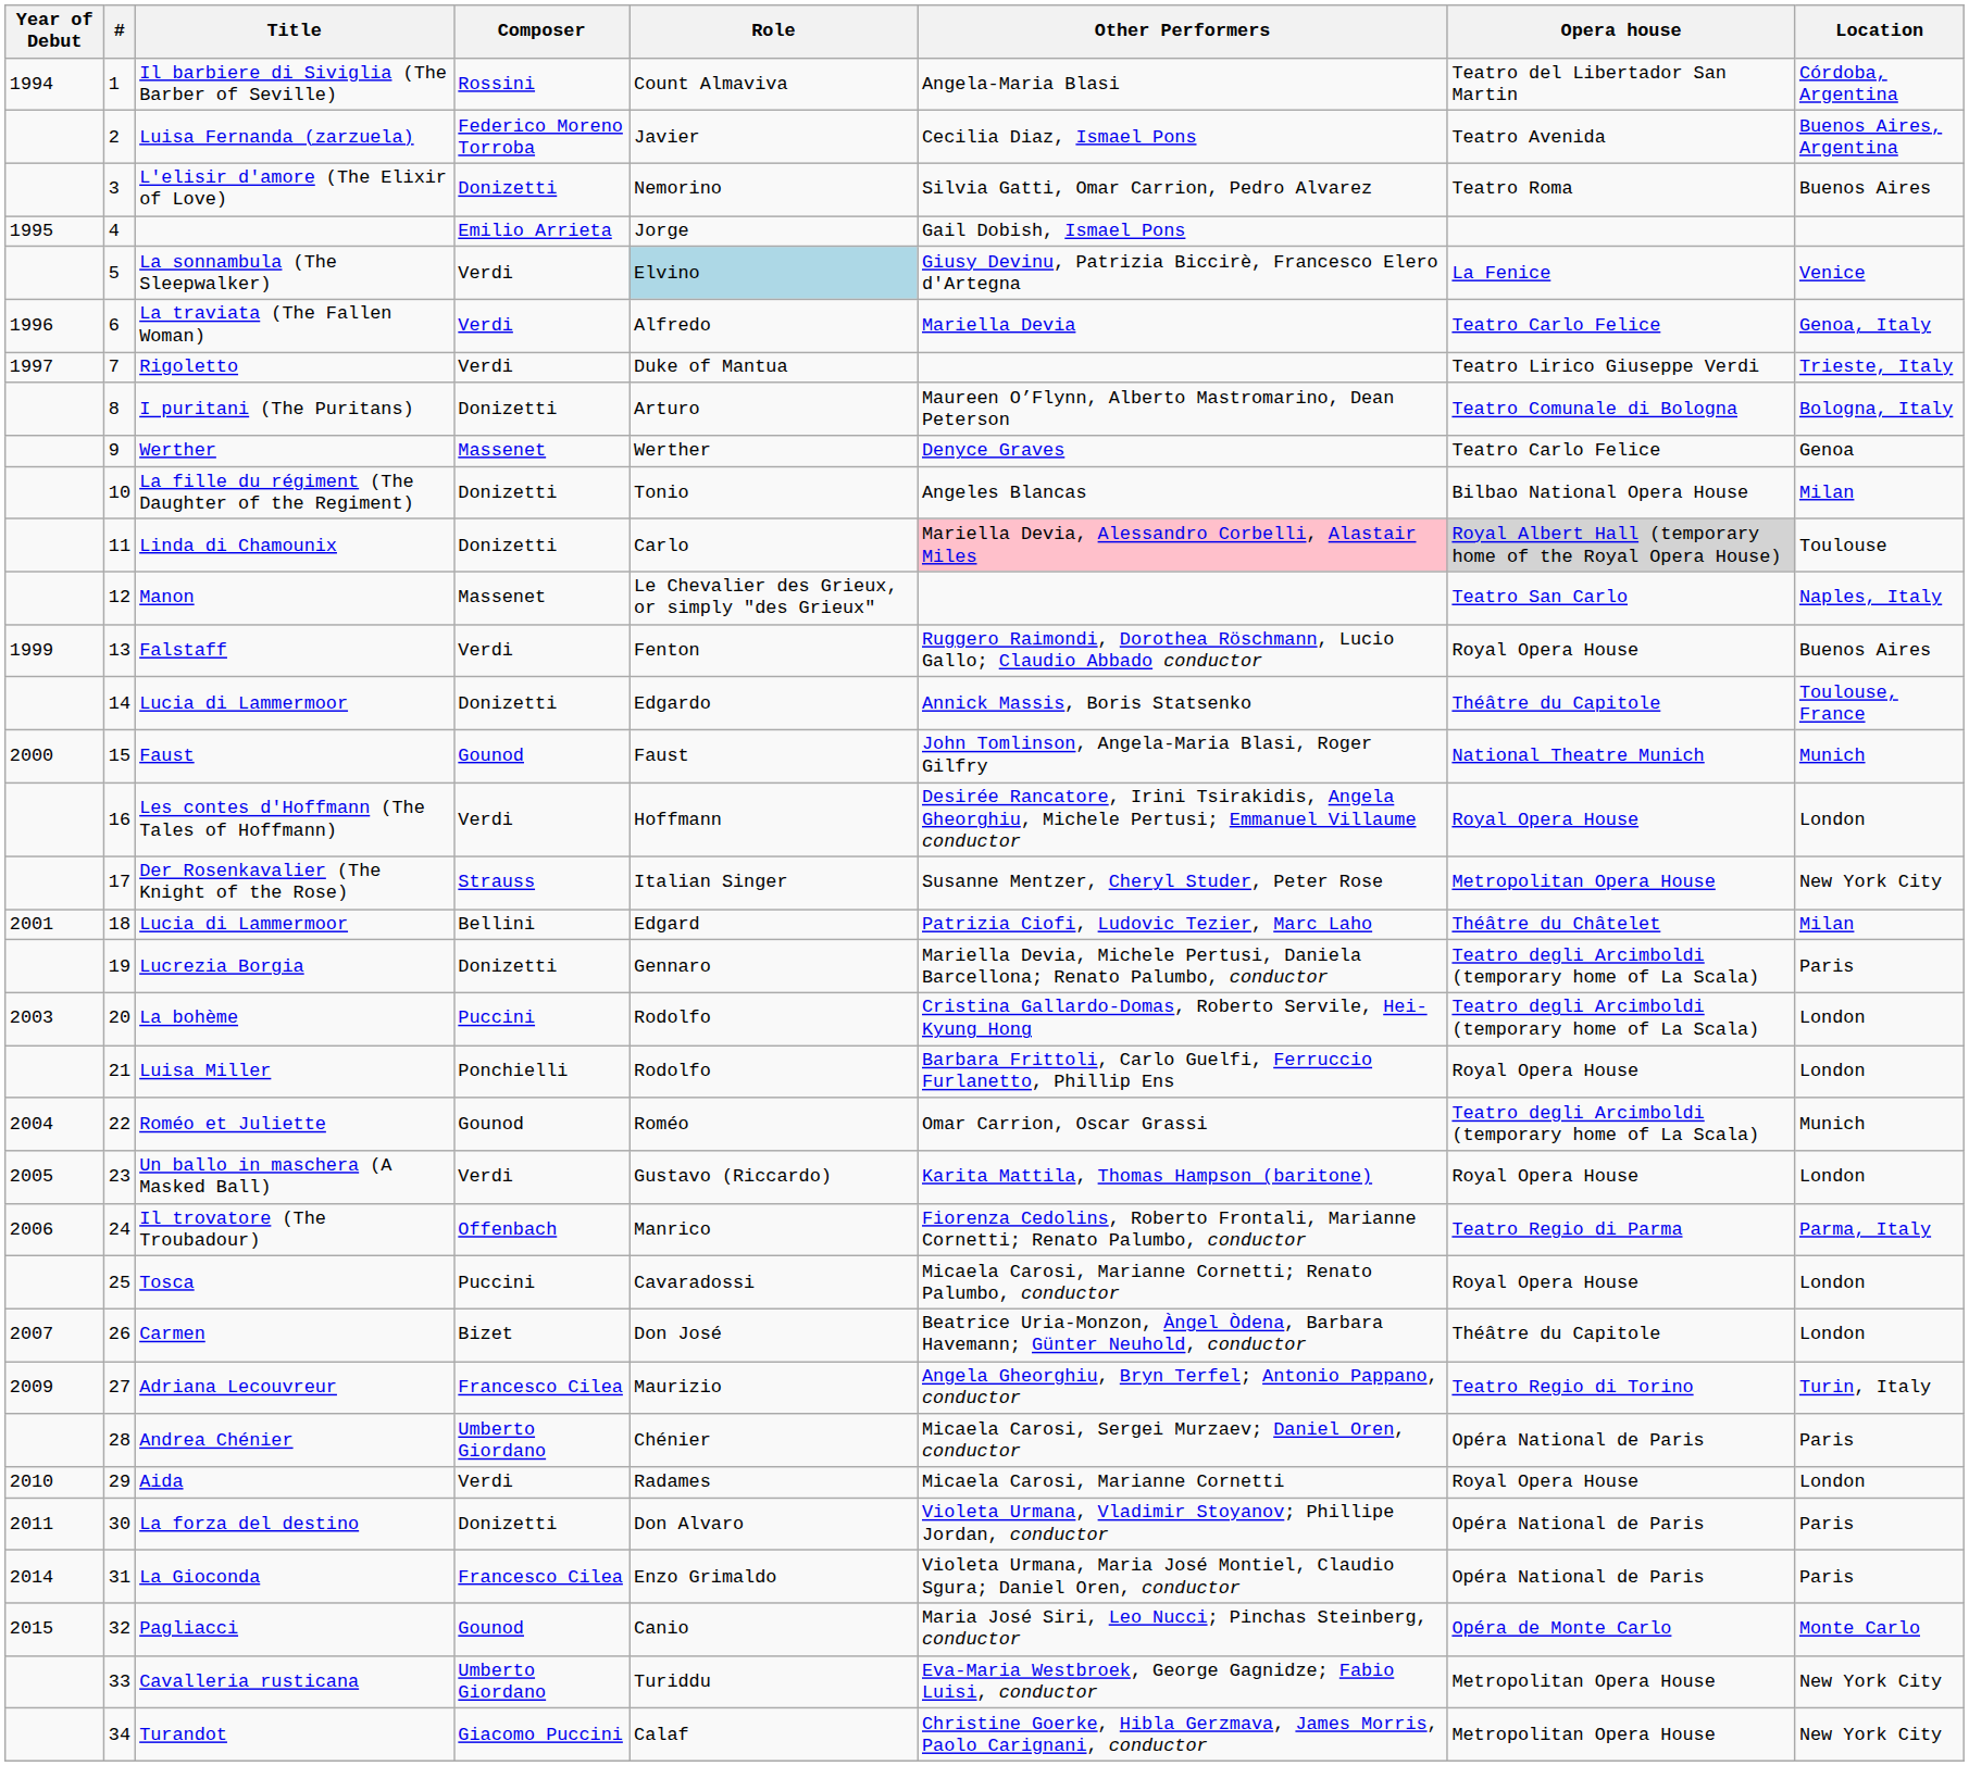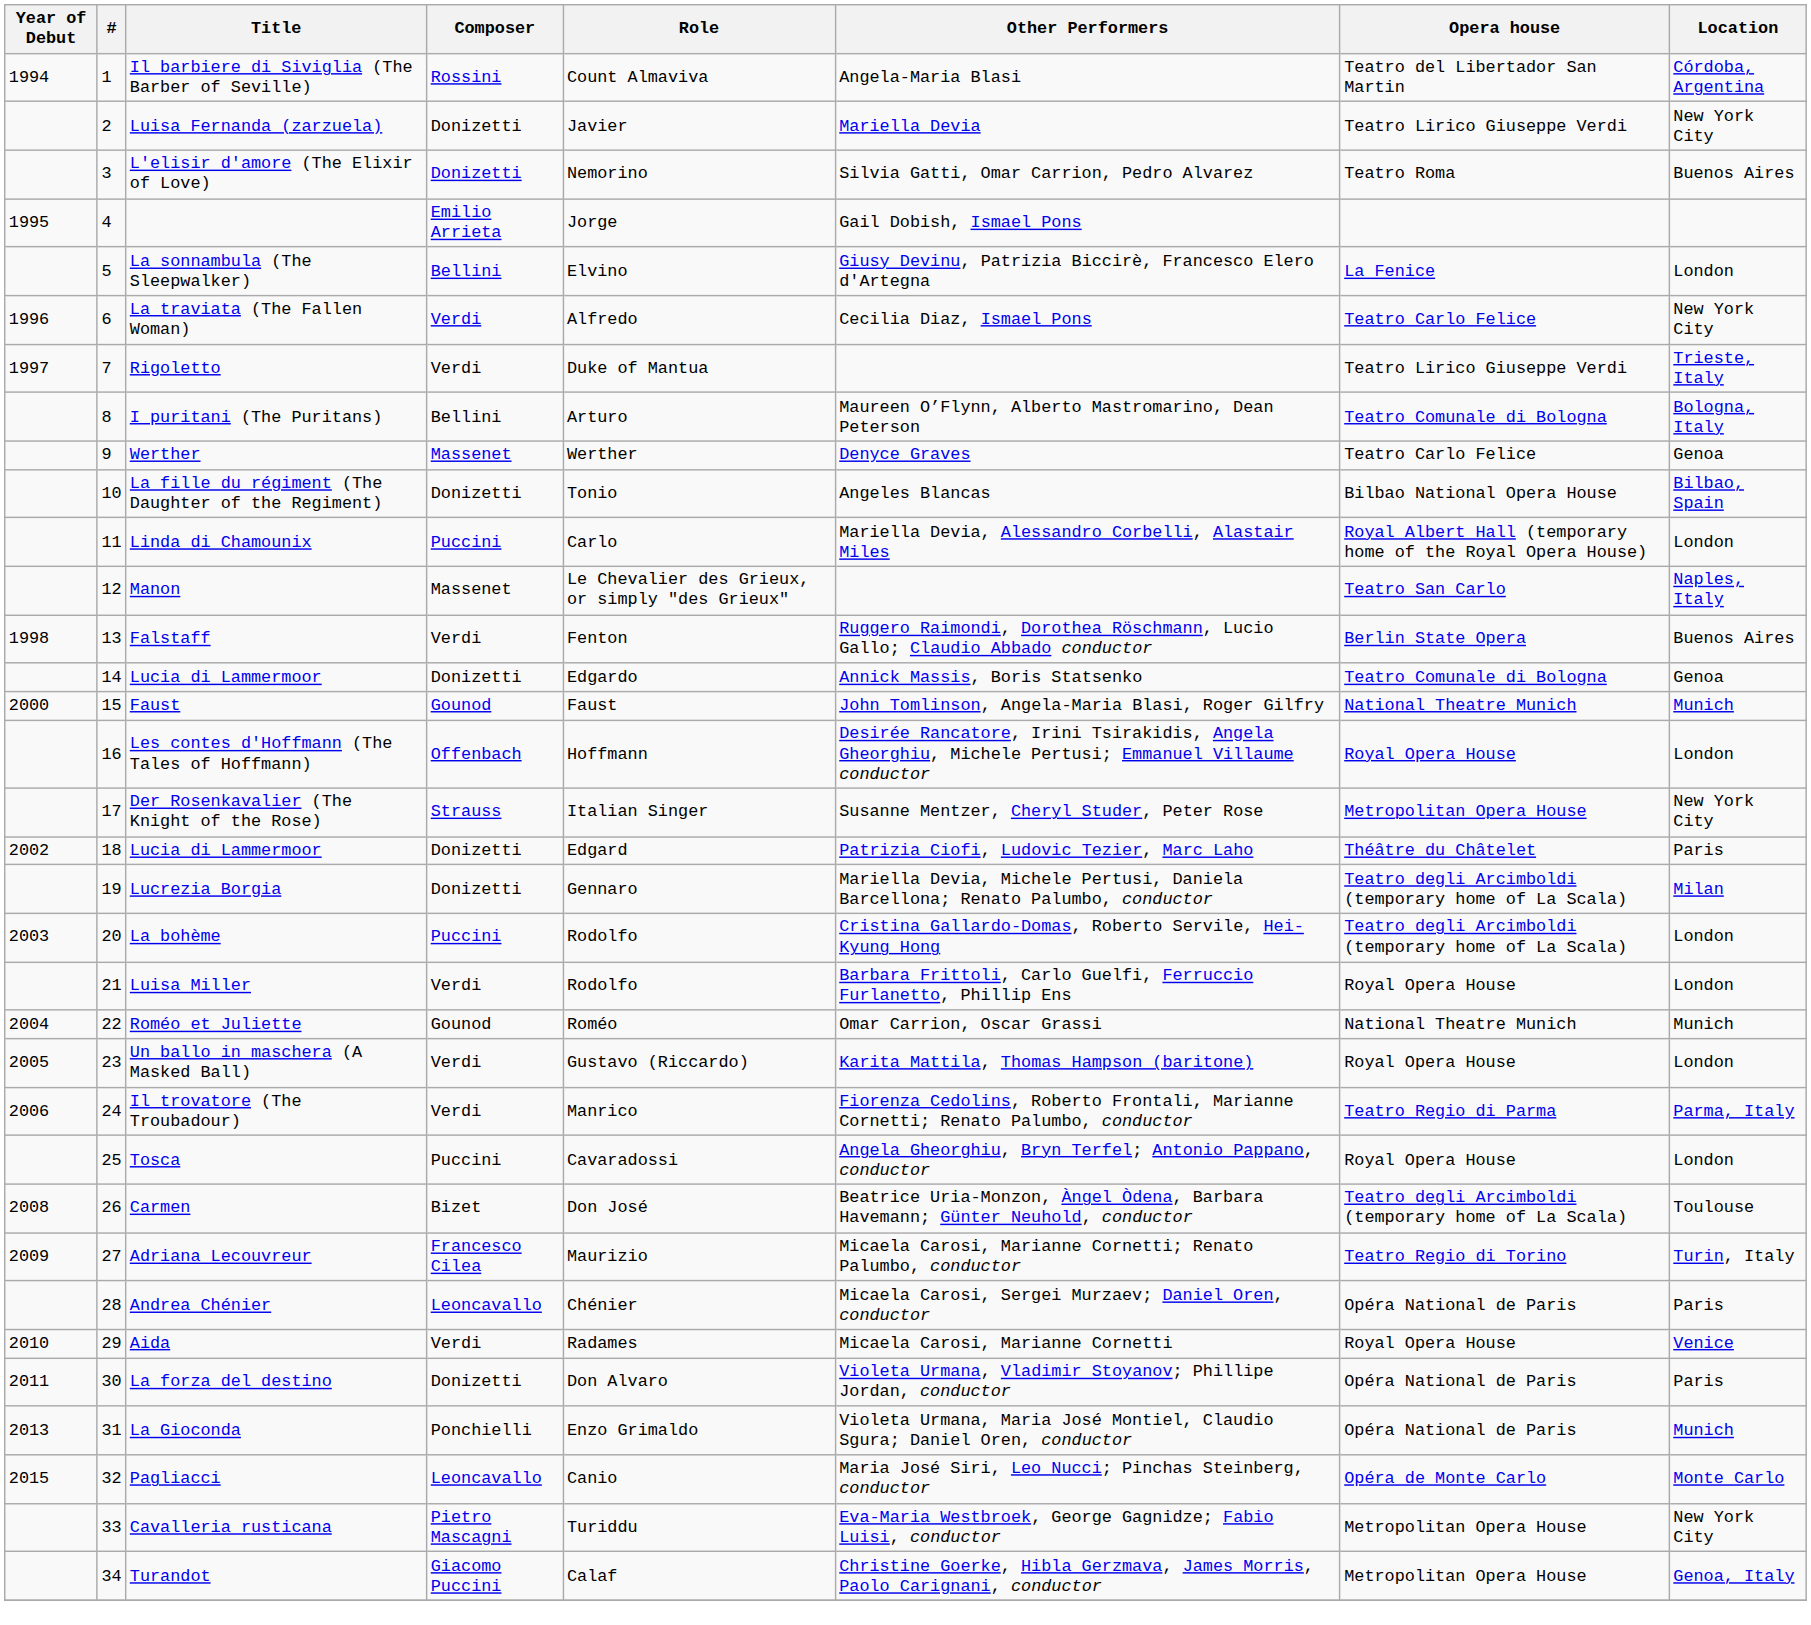 <table class="wikitable" style="font-size:90%;">
 <tr>
 <th>Year of Debut</th>
 <th>#</th>
 <th>Title</th>
 <th>Composer</th>
 <th>Role</th>
 <th>Other Performers</th>
 <th>Opera house</th>
 <th>Location</th>
 </tr>
 <tr>
 <td>1994</td>
 <td>1</td>
 <td><a href='#'>Il barbiere di Siviglia</a> (The Barber of Seville)</td>
 <td><a href='#'>Rossini</a></td>
 <td>Count Almaviva</td>
 <td>Angela-Maria Blasi</td>
 <td>Teatro del Libertador San Martin</td>
 <td><a href='#'>Córdoba, Argentina</a></td>
 </tr>
 <tr>
 <td></td>
 <td>2</td>
 <td><a href='#'>Luisa Fernanda (zarzuela)</a></td>
-<td><a href='#'>Federico Moreno Torroba</a></td>
+<td>Donizetti</td>
 <td>Javier</td>
-<td>Cecilia Diaz, <a href='#'>Ismael Pons</a></td>
-<td>Teatro Avenida</td>
-<td><a href='#'>Buenos Aires, Argentina</a></td>
+<td><a href='#'>Mariella Devia</a></td>
+<td>Teatro Lirico Giuseppe Verdi</td>
+<td>New York City</td>
 </tr>
 <tr>
 <td></td>
 <td>3</td>
 <td><a href='#'>L'elisir d'amore</a> (The Elixir of Love)</td>
 <td><a href='#'>Donizetti</a></td>
 <td>Nemorino</td>
 <td>Silvia Gatti, Omar Carrion, Pedro Alvarez</td>
 <td>Teatro Roma</td>
 <td>Buenos Aires</td>
 </tr>
 <tr>
 <td>1995</td>
 <td>4</td>
 <td></td>
 <td><a href='#'>Emilio Arrieta</a></td>
 <td>Jorge</td>
 <td>Gail Dobish, <a href='#'>Ismael Pons</a></td>
 <td></td>
 <td></td>
 </tr>
 <tr>
 <td></td>
 <td>5</td>
 <td><a href='#'>La sonnambula</a> (The Sleepwalker)</td>
-<td>Verdi</td>
-<td style="background: lightblue;">Elvino</td>
+<td><a href='#'>Bellini</a></td>
+<td>Elvino</td>
 <td><a href='#'>Giusy Devinu</a>, Patrizia Biccirè, Francesco Elero d'Artegna</td>
 <td><a href='#'>La Fenice</a></td>
-<td><a href='#'>Venice</a></td>
+<td>London</td>
 </tr>
 <tr>
 <td>1996</td>
 <td>6</td>
 <td><a href='#'>La traviata</a> (The Fallen Woman)</td>
 <td><a href='#'>Verdi</a></td>
 <td>Alfredo</td>
-<td><a href='#'>Mariella Devia</a></td>
+<td>Cecilia Diaz, <a href='#'>Ismael Pons</a></td>
 <td><a href='#'>Teatro Carlo Felice</a></td>
-<td><a href='#'>Genoa, Italy</a></td>
+<td>New York City</td>
 </tr>
 <tr>
 <td>1997</td>
 <td>7</td>
 <td><a href='#'>Rigoletto</a></td>
 <td>Verdi</td>
 <td>Duke of Mantua</td>
 <td></td>
 <td>Teatro Lirico Giuseppe Verdi</td>
 <td><a href='#'>Trieste, Italy</a></td>
 </tr>
 <tr>
 <td></td>
 <td>8</td>
 <td><a href='#'>I puritani</a> (The Puritans)</td>
-<td>Donizetti</td>
+<td>Bellini</td>
 <td>Arturo</td>
 <td>Maureen O’Flynn, Alberto Mastromarino, Dean Peterson</td>
 <td><a href='#'>Teatro Comunale di Bologna</a></td>
 <td><a href='#'>Bologna, Italy</a></td>
 </tr>
 <tr>
 <td></td>
 <td>9</td>
 <td><a href='#'>Werther</a></td>
 <td><a href='#'>Massenet</a></td>
 <td>Werther</td>
 <td><a href='#'>Denyce Graves</a></td>
 <td>Teatro Carlo Felice</td>
 <td>Genoa</td>
 </tr>
 <tr>
 <td></td>
 <td>10</td>
 <td><a href='#'>La fille du régiment</a> (The Daughter of the Regiment)</td>
 <td>Donizetti</td>
 <td>Tonio</td>
 <td>Angeles Blancas</td>
 <td>Bilbao National Opera House</td>
-<td><a href='#'>Milan</a></td>
+<td><a href='#'>Bilbao, Spain</a></td>
 </tr>
 <tr>
 <td></td>
 <td>11</td>
 <td><a href='#'>Linda di Chamounix</a></td>
-<td>Donizetti</td>
+<td><a href='#'>Puccini</a></td>
 <td>Carlo</td>
-<td style="background: pink;">Mariella Devia, <a href='#'>Alessandro Corbelli</a>, <a href='#'>Alastair Miles</a></td>
-<td style="background: lightgrey;"><a href='#'>Royal Albert Hall</a> (temporary home of the Royal Opera House)</td>
-<td>Toulouse</td>
+<td>Mariella Devia, <a href='#'>Alessandro Corbelli</a>, <a href='#'>Alastair Miles</a></td>
+<td><a href='#'>Royal Albert Hall</a> (temporary home of the Royal Opera House)</td>
+<td>London</td>
 </tr>
 <tr>
 <td></td>
 <td>12</td>
 <td><a href='#'>Manon</a></td>
 <td>Massenet</td>
 <td>Le Chevalier des Grieux, or simply "des Grieux"</td>
 <td></td>
 <td><a href='#'>Teatro San Carlo</a></td>
 <td><a href='#'>Naples, Italy</a></td>
 </tr>
 <tr>
-<td>1999</td>
+<td>1998</td>
 <td>13</td>
 <td><a href='#'>Falstaff</a></td>
 <td>Verdi</td>
 <td>Fenton</td>
 <td><a href='#'>Ruggero Raimondi</a>, <a href='#'>Dorothea Röschmann</a>, Lucio Gallo; <a href='#'>Claudio Abbado</a> <em>conductor</em></td>
-<td>Royal Opera House</td>
+<td><a href='#'>Berlin State Opera</a></td>
 <td>Buenos Aires</td>
 </tr>
 <tr>
 <td></td>
 <td>14</td>
 <td><a href='#'>Lucia di Lammermoor</a></td>
 <td>Donizetti</td>
 <td>Edgardo</td>
 <td><a href='#'>Annick Massis</a>, Boris Statsenko</td>
-<td><a href='#'>Théâtre du Capitole</a></td>
-<td><a href='#'>Toulouse, France</a></td>
+<td><a href='#'>Teatro Comunale di Bologna</a></td>
+<td>Genoa</td>
 </tr>
 <tr>
 <td>2000</td>
 <td>15</td>
 <td><a href='#'>Faust</a></td>
 <td><a href='#'>Gounod</a></td>
 <td>Faust</td>
 <td><a href='#'>John Tomlinson</a>, Angela-Maria Blasi, Roger Gilfry</td>
 <td><a href='#'>National Theatre Munich</a></td>
 <td><a href='#'>Munich</a></td>
 </tr>
 <tr>
 <td></td>
 <td>16</td>
 <td><a href='#'>Les contes d'Hoffmann</a> (The Tales of Hoffmann)</td>
-<td>Verdi</td>
+<td><a href='#'>Offenbach</a></td>
 <td>Hoffmann</td>
 <td><a href='#'>Desirée Rancatore</a>, Irini Tsirakidis, <a href='#'>Angela Gheorghiu</a>, Michele Pertusi; <a href='#'>Emmanuel Villaume</a> <em>conductor</em></td>
 <td><a href='#'>Royal Opera House</a></td>
 <td>London</td>
 </tr>
 <tr>
 <td></td>
 <td>17</td>
 <td><a href='#'>Der Rosenkavalier</a> (The Knight of the Rose)</td>
 <td><a href='#'>Strauss</a></td>
 <td>Italian Singer</td>
 <td>Susanne Mentzer, <a href='#'>Cheryl Studer</a>, Peter Rose</td>
 <td><a href='#'>Metropolitan Opera House</a></td>
 <td>New York City</td>
 </tr>
 <tr>
-<td>2001</td>
+<td>2002</td>
 <td>18</td>
 <td><a href='#'>Lucia di Lammermoor</a></td>
-<td>Bellini</td>
+<td>Donizetti</td>
 <td>Edgard</td>
 <td><a href='#'>Patrizia Ciofi</a>, <a href='#'>Ludovic Tezier</a>, <a href='#'>Marc Laho</a></td>
 <td><a href='#'>Théâtre du Châtelet</a></td>
-<td><a href='#'>Milan</a></td>
+<td>Paris</td>
 </tr>
 <tr>
 <td></td>
 <td>19</td>
 <td><a href='#'>Lucrezia Borgia</a></td>
 <td>Donizetti</td>
 <td>Gennaro</td>
 <td>Mariella Devia, Michele Pertusi, Daniela Barcellona; Renato Palumbo, <em>conductor</em></td>
 <td><a href='#'>Teatro degli Arcimboldi</a> (temporary home of La Scala)</td>
-<td>Paris</td>
+<td><a href='#'>Milan</a></td>
 </tr>
 <tr>
 <td>2003</td>
 <td>20</td>
 <td><a href='#'>La bohème</a></td>
 <td><a href='#'>Puccini</a></td>
 <td>Rodolfo</td>
 <td><a href='#'>Cristina Gallardo-Domas</a>, Roberto Servile, <a href='#'>Hei-Kyung Hong</a></td>
 <td><a href='#'>Teatro degli Arcimboldi</a> (temporary home of La Scala)</td>
 <td>London</td>
 </tr>
 <tr>
 <td></td>
 <td>21</td>
 <td><a href='#'>Luisa Miller</a></td>
-<td>Ponchielli</td>
+<td>Verdi</td>
 <td>Rodolfo</td>
 <td><a href='#'>Barbara Frittoli</a>, Carlo Guelfi, <a href='#'>Ferruccio Furlanetto</a>, Phillip Ens</td>
 <td>Royal Opera House</td>
 <td>London</td>
 </tr>
 <tr>
 <td>2004</td>
 <td>22</td>
 <td><a href='#'>Roméo et Juliette</a></td>
 <td>Gounod</td>
 <td>Roméo</td>
 <td>Omar Carrion, Oscar Grassi</td>
-<td><a href='#'>Teatro degli Arcimboldi</a> (temporary home of La Scala)</td>
+<td>National Theatre Munich</td>
 <td>Munich</td>
 </tr>
 <tr>
 <td>2005</td>
 <td>23</td>
 <td><a href='#'>Un ballo in maschera</a> (A Masked Ball)</td>
 <td>Verdi</td>
 <td>Gustavo (Riccardo)</td>
 <td><a href='#'>Karita Mattila</a>, <a href='#'>Thomas Hampson (baritone)</a></td>
 <td>Royal Opera House</td>
 <td>London</td>
 </tr>
 <tr>
 <td>2006</td>
 <td>24</td>
 <td><a href='#'>Il trovatore</a> (The Troubadour)</td>
-<td><a href='#'>Offenbach</a></td>
+<td>Verdi</td>
 <td>Manrico</td>
 <td><a href='#'>Fiorenza Cedolins</a>, Roberto Frontali, Marianne Cornetti; Renato Palumbo, <em>conductor</em></td>
 <td><a href='#'>Teatro Regio di Parma</a></td>
 <td><a href='#'>Parma, Italy</a></td>
 </tr>
 <tr>
 <td></td>
 <td>25</td>
 <td><a href='#'>Tosca</a></td>
 <td>Puccini</td>
 <td>Cavaradossi</td>
-<td>Micaela Carosi, Marianne Cornetti; Renato Palumbo, <em>conductor</em></td>
+<td><a href='#'>Angela Gheorghiu</a>, <a href='#'>Bryn Terfel</a>; <a href='#'>Antonio Pappano</a>, <em>conductor</em></td>
 <td>Royal Opera House</td>
 <td>London</td>
 </tr>
 <tr>
-<td>2007</td>
+<td>2008</td>
 <td>26</td>
 <td><a href='#'>Carmen</a></td>
 <td>Bizet</td>
 <td>Don José</td>
 <td>Beatrice Uria-Monzon, <a href='#'>Àngel Òdena</a>, Barbara Havemann; <a href='#'>Günter Neuhold</a>, <em>conductor</em></td>
-<td>Théâtre du Capitole</td>
-<td>London</td>
+<td><a href='#'>Teatro degli Arcimboldi</a> (temporary home of La Scala)</td>
+<td>Toulouse</td>
 </tr>
 <tr>
 <td>2009</td>
 <td>27</td>
 <td><a href='#'>Adriana Lecouvreur</a></td>
 <td><a href='#'>Francesco Cilea</a></td>
 <td>Maurizio</td>
-<td><a href='#'>Angela Gheorghiu</a>, <a href='#'>Bryn Terfel</a>; <a href='#'>Antonio Pappano</a>, <em>conductor</em></td>
+<td>Micaela Carosi, Marianne Cornetti; Renato Palumbo, <em>conductor</em></td>
 <td><a href='#'>Teatro Regio di Torino</a></td>
 <td><a href='#'>Turin</a>, Italy</td>
 </tr>
 <tr>
 <td></td>
 <td>28</td>
 <td><a href='#'>Andrea Chénier</a></td>
-<td><a href='#'>Umberto Giordano</a></td>
+<td><a href='#'>Leoncavallo</a></td>
 <td>Chénier</td>
 <td>Micaela Carosi, Sergei Murzaev; <a href='#'>Daniel Oren</a>, <em>conductor</em></td>
 <td>Opéra National de Paris</td>
 <td>Paris</td>
 </tr>
 <tr>
 <td>2010</td>
 <td>29</td>
 <td><a href='#'>Aida</a></td>
 <td>Verdi</td>
 <td>Radames</td>
 <td>Micaela Carosi, Marianne Cornetti</td>
 <td>Royal Opera House</td>
-<td>London</td>
+<td><a href='#'>Venice</a></td>
 </tr>
 <tr>
 <td>2011</td>
 <td>30</td>
 <td><a href='#'>La forza del destino</a></td>
 <td>Donizetti</td>
 <td>Don Alvaro</td>
 <td><a href='#'>Violeta Urmana</a>, <a href='#'>Vladimir Stoyanov</a>; Phillipe Jordan, <em>conductor</em></td>
 <td>Opéra National de Paris</td>
 <td>Paris</td>
 </tr>
 <tr>
-<td>2014</td>
+<td>2013</td>
 <td>31</td>
 <td><a href='#'>La Gioconda</a></td>
-<td><a href='#'>Francesco Cilea</a></td>
+<td>Ponchielli</td>
 <td>Enzo Grimaldo</td>
 <td>Violeta Urmana, Maria José Montiel, Claudio Sgura; Daniel Oren, <em>conductor</em></td>
 <td>Opéra National de Paris</td>
-<td>Paris</td>
+<td><a href='#'>Munich</a></td>
 </tr>
 <tr>
 <td>2015</td>
 <td>32</td>
 <td><a href='#'>Pagliacci</a></td>
-<td><a href='#'>Gounod</a></td>
+<td><a href='#'>Leoncavallo</a></td>
 <td>Canio</td>
 <td>Maria José Siri, <a href='#'>Leo Nucci</a>; Pinchas Steinberg, <em>conductor</em></td>
 <td><a href='#'>Opéra de Monte Carlo</a></td>
 <td><a href='#'>Monte Carlo</a></td>
 </tr>
 <tr>
 <td></td>
 <td>33</td>
 <td><a href='#'>Cavalleria rusticana</a></td>
-<td><a href='#'>Umberto Giordano</a></td>
+<td><a href='#'>Pietro Mascagni</a></td>
 <td>Turiddu</td>
 <td><a href='#'>Eva-Maria Westbroek</a>, George Gagnidze; <a href='#'>Fabio Luisi</a>, <em>conductor</em></td>
 <td>Metropolitan Opera House</td>
 <td>New York City</td>
 </tr>
 <tr>
 <td></td>
 <td>34</td>
 <td><a href='#'>Turandot</a></td>
 <td><a href='#'>Giacomo Puccini</a></td>
 <td>Calaf</td>
 <td><a href='#'>Christine Goerke</a>, <a href='#'>Hibla Gerzmava</a>, <a href='#'>James Morris</a>, <a href='#'>Paolo Carignani</a>, <em>conductor</em></td>
 <td>Metropolitan Opera House</td>
-<td>New York City</td>
+<td><a href='#'>Genoa, Italy</a></td>
 </tr>
 <tr>
 </tr>
 </table>
